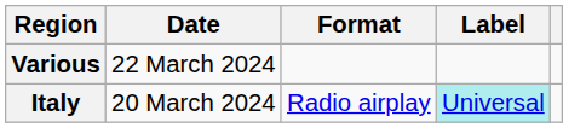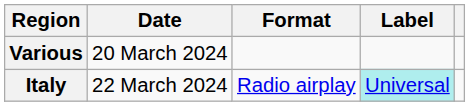 <table class="wikitable plainrowheaders">
 <tr>
 <th scope="col">Region</th>
 <th scope="col">Date</th>
 <th scope="col">Format</th>
 <th scope="col">Label</th>
 <th scope="col"></th>
 </tr>
 <tr>
 <th scope="row">Various</th>
-<td>22 March 2024</td>
+<td>20 March 2024</td>
 <td></td>
 <td></td>
 <td style="text-align:center"></td>
 </tr>
 <tr>
 <th scope="row">Italy</th>
-<td>20 March 2024</td>
+<td>22 March 2024</td>
 <td><a href='#'>Radio airplay</a></td>
 <td style="background: paleturquoise;"><a href='#'>Universal</a></td>
 <td style="text-align:center"></td>
 </tr>
 </table>
